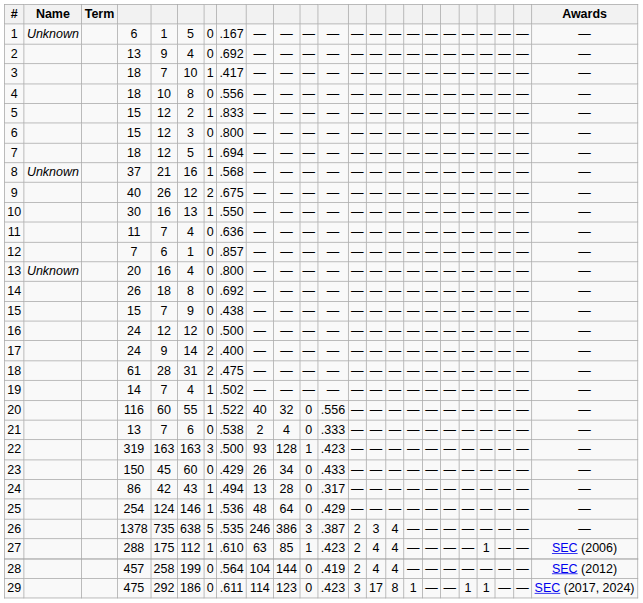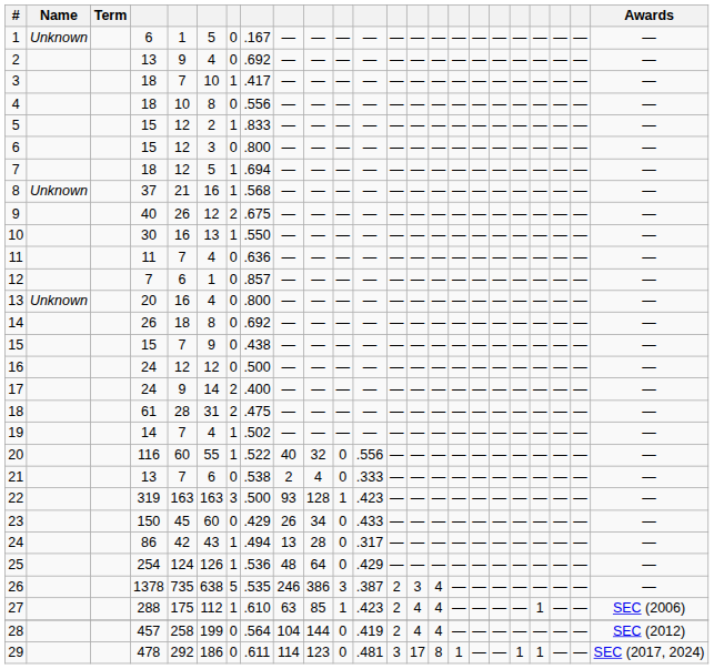 <table class="wikitable sortable" style="text-align:center;">
 <tr>
 <th scope="col">#</th>
 <th scope="col">Name</th>
 <th scope="col">Term</th>
 <th scope="col"></th>
 <th scope="col"></th>
 <th scope="col"></th>
 <th scope="col"></th>
 <th scope="col"></th>
 <th scope="col"></th>
 <th scope="col"></th>
 <th scope="col"></th>
 <th scope="col"></th>
 <th scope="col"></th>
 <th scope="col"></th>
 <th scope="col"></th>
 <th scope="col"></th>
 <th scope="col"></th>
 <th scope="col"></th>
 <th scope="col"></th>
 <th scope="col"></th>
 <th scope="col"></th>
 <th scope="col"></th>
 <th scope="col" class="unsortable">Awards</th>
 </tr>
 <tr>
 <td scope="row">1</td>
 <td><em>Unknown</em></td>
 <td></td>
 <td>6</td>
 <td>1</td>
 <td>5</td>
 <td>0</td>
 <td>.167</td>
 <td>—</td>
 <td>—</td>
 <td>—</td>
 <td>—</td>
 <td>—</td>
 <td>—</td>
 <td>—</td>
 <td>—</td>
 <td>—</td>
 <td>—</td>
 <td>—</td>
 <td>—</td>
 <td>—</td>
 <td>—</td>
 <td>—</td>
 </tr>
 <tr>
 <td scope="row">2</td>
 <td></td>
 <td></td>
 <td>13</td>
 <td>9</td>
 <td>4</td>
 <td>0</td>
 <td>.692</td>
 <td>—</td>
 <td>—</td>
 <td>—</td>
 <td>—</td>
 <td>—</td>
 <td>—</td>
 <td>—</td>
 <td>—</td>
 <td>—</td>
 <td>—</td>
 <td>—</td>
 <td>—</td>
 <td>—</td>
 <td>—</td>
 <td>—</td>
 </tr>
 <tr>
 <td scope="row">3</td>
 <td></td>
 <td></td>
 <td>18</td>
 <td>7</td>
 <td>10</td>
 <td>1</td>
 <td>.417</td>
 <td>—</td>
 <td>—</td>
 <td>—</td>
 <td>—</td>
 <td>—</td>
 <td>—</td>
 <td>—</td>
 <td>—</td>
 <td>—</td>
 <td>—</td>
 <td>—</td>
 <td>—</td>
 <td>—</td>
 <td>—</td>
 <td>—</td>
 </tr>
 <tr>
 <td scope="row">4</td>
 <td></td>
 <td></td>
 <td>18</td>
 <td>10</td>
 <td>8</td>
 <td>0</td>
 <td>.556</td>
 <td>—</td>
 <td>—</td>
 <td>—</td>
 <td>—</td>
 <td>—</td>
 <td>—</td>
 <td>—</td>
 <td>—</td>
 <td>—</td>
 <td>—</td>
 <td>—</td>
 <td>—</td>
 <td>—</td>
 <td>—</td>
 <td>—</td>
 </tr>
 <tr>
 <td scope="row">5</td>
 <td></td>
 <td></td>
 <td>15</td>
 <td>12</td>
 <td>2</td>
 <td>1</td>
 <td>.833</td>
 <td>—</td>
 <td>—</td>
 <td>—</td>
 <td>—</td>
 <td>—</td>
 <td>—</td>
 <td>—</td>
 <td>—</td>
 <td>—</td>
 <td>—</td>
 <td>—</td>
 <td>—</td>
 <td>—</td>
 <td>—</td>
 <td>—</td>
 </tr>
 <tr>
 <td scope="row">6</td>
 <td></td>
 <td></td>
 <td>15</td>
 <td>12</td>
 <td>3</td>
 <td>0</td>
 <td>.800</td>
 <td>—</td>
 <td>—</td>
 <td>—</td>
 <td>—</td>
 <td>—</td>
 <td>—</td>
 <td>—</td>
 <td>—</td>
 <td>—</td>
 <td>—</td>
 <td>—</td>
 <td>—</td>
 <td>—</td>
 <td>—</td>
 <td>—</td>
 </tr>
 <tr>
 <td scope="row">7</td>
 <td></td>
 <td></td>
 <td>18</td>
 <td>12</td>
 <td>5</td>
 <td>1</td>
 <td>.694</td>
 <td>—</td>
 <td>—</td>
 <td>—</td>
 <td>—</td>
 <td>—</td>
 <td>—</td>
 <td>—</td>
 <td>—</td>
 <td>—</td>
 <td>—</td>
 <td>—</td>
 <td>—</td>
 <td>—</td>
 <td>—</td>
 <td>—</td>
 </tr>
 <tr>
 <td scope="row">8</td>
 <td><em>Unknown</em></td>
 <td></td>
 <td>37</td>
 <td>21</td>
 <td>16</td>
 <td>1</td>
 <td>.568</td>
 <td>—</td>
 <td>—</td>
 <td>—</td>
 <td>—</td>
 <td>—</td>
 <td>—</td>
 <td>—</td>
 <td>—</td>
 <td>—</td>
 <td>—</td>
 <td>—</td>
 <td>—</td>
 <td>—</td>
 <td>—</td>
 <td>—</td>
 </tr>
 <tr>
 <td scope="row">9</td>
 <td></td>
 <td></td>
 <td>40</td>
 <td>26</td>
 <td>12</td>
 <td>2</td>
 <td>.675</td>
 <td>—</td>
 <td>—</td>
 <td>—</td>
 <td>—</td>
 <td>—</td>
 <td>—</td>
 <td>—</td>
 <td>—</td>
 <td>—</td>
 <td>—</td>
 <td>—</td>
 <td>—</td>
 <td>—</td>
 <td>—</td>
 <td>—</td>
 </tr>
 <tr>
 <td scope="row">10</td>
 <td></td>
 <td></td>
 <td>30</td>
 <td>16</td>
 <td>13</td>
 <td>1</td>
 <td>.550</td>
 <td>—</td>
 <td>—</td>
 <td>—</td>
 <td>—</td>
 <td>—</td>
 <td>—</td>
 <td>—</td>
 <td>—</td>
 <td>—</td>
 <td>—</td>
 <td>—</td>
 <td>—</td>
 <td>—</td>
 <td>—</td>
 <td>—</td>
 </tr>
 <tr>
 <td scope="row">11</td>
 <td></td>
 <td></td>
 <td>11</td>
 <td>7</td>
 <td>4</td>
 <td>0</td>
 <td>.636</td>
 <td>—</td>
 <td>—</td>
 <td>—</td>
 <td>—</td>
 <td>—</td>
 <td>—</td>
 <td>—</td>
 <td>—</td>
 <td>—</td>
 <td>—</td>
 <td>—</td>
 <td>—</td>
 <td>—</td>
 <td>—</td>
 <td>—</td>
 </tr>
 <tr>
 <td scope="row">12</td>
 <td></td>
 <td></td>
 <td>7</td>
 <td>6</td>
 <td>1</td>
 <td>0</td>
 <td>.857</td>
 <td>—</td>
 <td>—</td>
 <td>—</td>
 <td>—</td>
 <td>—</td>
 <td>—</td>
 <td>—</td>
 <td>—</td>
 <td>—</td>
 <td>—</td>
 <td>—</td>
 <td>—</td>
 <td>—</td>
 <td>—</td>
 <td>—</td>
 </tr>
 <tr>
 <td scope="row">13</td>
 <td><em>Unknown</em></td>
 <td></td>
 <td>20</td>
 <td>16</td>
 <td>4</td>
 <td>0</td>
 <td>.800</td>
 <td>—</td>
 <td>—</td>
 <td>—</td>
 <td>—</td>
 <td>—</td>
 <td>—</td>
 <td>—</td>
 <td>—</td>
 <td>—</td>
 <td>—</td>
 <td>—</td>
 <td>—</td>
 <td>—</td>
 <td>—</td>
 <td>—</td>
 </tr>
 <tr>
 <td scope="row">14</td>
 <td></td>
 <td></td>
 <td>26</td>
 <td>18</td>
 <td>8</td>
 <td>0</td>
 <td>.692</td>
 <td>—</td>
 <td>—</td>
 <td>—</td>
 <td>—</td>
 <td>—</td>
 <td>—</td>
 <td>—</td>
 <td>—</td>
 <td>—</td>
 <td>—</td>
 <td>—</td>
 <td>—</td>
 <td>—</td>
 <td>—</td>
 <td>—</td>
 </tr>
 <tr>
 <td scope="row">15</td>
 <td></td>
 <td></td>
 <td>15</td>
 <td>7</td>
 <td>9</td>
 <td>0</td>
 <td>.438</td>
 <td>—</td>
 <td>—</td>
 <td>—</td>
 <td>—</td>
 <td>—</td>
 <td>—</td>
 <td>—</td>
 <td>—</td>
 <td>—</td>
 <td>—</td>
 <td>—</td>
 <td>—</td>
 <td>—</td>
 <td>—</td>
 <td>—</td>
 </tr>
 <tr>
 <td scope="row">16</td>
 <td></td>
 <td></td>
 <td>24</td>
 <td>12</td>
 <td>12</td>
 <td>0</td>
 <td>.500</td>
 <td>—</td>
 <td>—</td>
 <td>—</td>
 <td>—</td>
 <td>—</td>
 <td>—</td>
 <td>—</td>
 <td>—</td>
 <td>—</td>
 <td>—</td>
 <td>—</td>
 <td>—</td>
 <td>—</td>
 <td>—</td>
 <td>—</td>
 </tr>
 <tr>
 <td scope="row">17</td>
 <td></td>
 <td></td>
 <td>24</td>
 <td>9</td>
 <td>14</td>
 <td>2</td>
 <td>.400</td>
 <td>—</td>
 <td>—</td>
 <td>—</td>
 <td>—</td>
 <td>—</td>
 <td>—</td>
 <td>—</td>
 <td>—</td>
 <td>—</td>
 <td>—</td>
 <td>—</td>
 <td>—</td>
 <td>—</td>
 <td>—</td>
 <td>—</td>
 </tr>
 <tr>
 <td scope="row">18</td>
 <td></td>
 <td></td>
 <td>61</td>
 <td>28</td>
 <td>31</td>
 <td>2</td>
 <td>.475</td>
 <td>—</td>
 <td>—</td>
 <td>—</td>
 <td>—</td>
 <td>—</td>
 <td>—</td>
 <td>—</td>
 <td>—</td>
 <td>—</td>
 <td>—</td>
 <td>—</td>
 <td>—</td>
 <td>—</td>
 <td>—</td>
 <td>—</td>
 </tr>
 <tr>
 <td scope="row">19</td>
 <td></td>
 <td></td>
 <td>14</td>
 <td>7</td>
 <td>4</td>
 <td>1</td>
 <td>.502</td>
 <td>—</td>
 <td>—</td>
 <td>—</td>
 <td>—</td>
 <td>—</td>
 <td>—</td>
 <td>—</td>
 <td>—</td>
 <td>—</td>
 <td>—</td>
 <td>—</td>
 <td>—</td>
 <td>—</td>
 <td>—</td>
 <td>—</td>
 </tr>
 <tr>
 <td scope="row">20</td>
 <td></td>
 <td></td>
 <td>116</td>
 <td>60</td>
 <td>55</td>
 <td>1</td>
 <td>.522</td>
 <td>40</td>
 <td>32</td>
 <td>0</td>
 <td>.556</td>
 <td>—</td>
 <td>—</td>
 <td>—</td>
 <td>—</td>
 <td>—</td>
 <td>—</td>
 <td>—</td>
 <td>—</td>
 <td>—</td>
 <td>—</td>
 <td>—</td>
 </tr>
 <tr>
 <td scope="row">21</td>
 <td></td>
 <td></td>
 <td>13</td>
 <td>7</td>
 <td>6</td>
 <td>0</td>
 <td>.538</td>
 <td>2</td>
 <td>4</td>
 <td>0</td>
 <td>.333</td>
 <td>—</td>
 <td>—</td>
 <td>—</td>
 <td>—</td>
 <td>—</td>
 <td>—</td>
 <td>—</td>
 <td>—</td>
 <td>—</td>
 <td>—</td>
 <td>—</td>
 </tr>
 <tr>
 <td scope="row">22</td>
 <td></td>
 <td></td>
 <td>319</td>
 <td>163</td>
 <td>163</td>
 <td>3</td>
 <td>.500</td>
 <td>93</td>
 <td>128</td>
 <td>1</td>
 <td>.423</td>
 <td>—</td>
 <td>—</td>
 <td>—</td>
 <td>—</td>
 <td>—</td>
 <td>—</td>
 <td>—</td>
 <td>—</td>
 <td>—</td>
 <td>—</td>
 <td>—</td>
 </tr>
 <tr>
 <td scope="row">23</td>
 <td></td>
 <td></td>
 <td>150</td>
 <td>45</td>
 <td>60</td>
 <td>0</td>
 <td>.429</td>
 <td>26</td>
 <td>34</td>
 <td>0</td>
 <td>.433</td>
 <td>—</td>
 <td>—</td>
 <td>—</td>
 <td>—</td>
 <td>—</td>
 <td>—</td>
 <td>—</td>
 <td>—</td>
 <td>—</td>
 <td>—</td>
 <td>—</td>
 </tr>
 <tr>
 <td scope="row">24</td>
 <td></td>
 <td></td>
 <td>86</td>
 <td>42</td>
 <td>43</td>
 <td>1</td>
 <td>.494</td>
 <td>13</td>
 <td>28</td>
 <td>0</td>
 <td>.317</td>
 <td>—</td>
 <td>—</td>
 <td>—</td>
 <td>—</td>
 <td>—</td>
 <td>—</td>
 <td>—</td>
 <td>—</td>
 <td>—</td>
 <td>—</td>
 <td>—</td>
 </tr>
 <tr>
 <td scope="row">25</td>
 <td></td>
 <td></td>
 <td>254</td>
 <td>124</td>
-<td>146</td>
+<td>126</td>
 <td>1</td>
 <td>.536</td>
 <td>48</td>
 <td>64</td>
 <td>0</td>
 <td>.429</td>
 <td>—</td>
 <td>—</td>
 <td>—</td>
 <td>—</td>
 <td>—</td>
 <td>—</td>
 <td>—</td>
 <td>—</td>
 <td>—</td>
 <td>—</td>
 <td>—</td>
 </tr>
 <tr>
 <td scope="row">26</td>
 <td></td>
 <td></td>
 <td>1378</td>
 <td>735</td>
 <td>638</td>
 <td>5</td>
 <td>.535</td>
 <td>246</td>
 <td>386</td>
 <td>3</td>
 <td>.387</td>
 <td>2</td>
 <td>3</td>
 <td>4</td>
 <td>—</td>
 <td>—</td>
 <td>—</td>
 <td>—</td>
 <td>—</td>
 <td>—</td>
 <td>—</td>
 <td>—</td>
 </tr>
 <tr>
 <td scope="row">27</td>
 <td></td>
 <td></td>
 <td>288</td>
 <td>175</td>
 <td>112</td>
 <td>1</td>
 <td>.610</td>
 <td>63</td>
 <td>85</td>
 <td>1</td>
 <td>.423</td>
 <td>2</td>
 <td>4</td>
 <td>4</td>
 <td>—</td>
 <td>—</td>
 <td>—</td>
 <td>—</td>
 <td>1</td>
 <td>—</td>
 <td>—</td>
 <td><a href='#'>SEC</a> (2006)</td>
 </tr>
 <tr>
 </tr>
 <tr>
 <td scope="row">28</td>
 <td></td>
 <td></td>
 <td>457</td>
 <td>258</td>
 <td>199</td>
 <td>0</td>
 <td>.564</td>
 <td>104</td>
 <td>144</td>
 <td>0</td>
 <td>.419</td>
 <td>2</td>
 <td>4</td>
 <td>4</td>
 <td>—</td>
 <td>—</td>
 <td>—</td>
 <td>—</td>
 <td>—</td>
 <td>—</td>
 <td>—</td>
 <td><a href='#'>SEC</a> (2012)</td>
 </tr>
 <tr>
 <td scope="row">29</td>
 <td></td>
 <td></td>
-<td>475</td>
+<td>478</td>
 <td>292</td>
 <td>186</td>
 <td>0</td>
 <td>.611</td>
 <td>114</td>
 <td>123</td>
 <td>0</td>
-<td>.423</td>
+<td>.481</td>
 <td>3</td>
 <td>17</td>
 <td>8</td>
 <td>1</td>
 <td>—</td>
 <td>—</td>
 <td>1</td>
 <td>1</td>
 <td>—</td>
 <td>—</td>
 <td><a href='#'>SEC</a> (2017, 2024)</td>
 </tr>
 </table>
